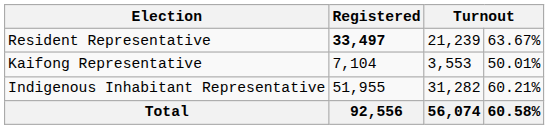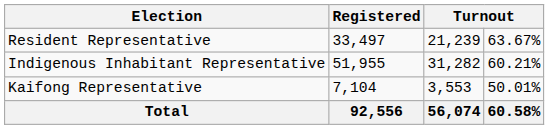 <table class="wikitable">
 <tr>
 <th>Election</th>
 <th>Registered</th>
 <th colspan=2>Turnout</th>
 </tr>
 <tr>
 <td>Resident Representative</td>
-<td><strong>33,497</strong></td>
+<td>33,497</td>
 <td>21,239</td>
 <td>63.67%</td>
+</tr>
+<tr>
+<td>Indigenous Inhabitant Representative</td>
+<td>51,955</td>
+<td>31,282</td>
+<td>60.21%</td>
 </tr>
 <tr>
 <td>Kaifong Representative</td>
 <td>7,104</td>
 <td>3,553</td>
 <td>50.01%</td>
 </tr>
 <tr>
-<td>Indigenous Inhabitant Representative</td>
-<td>51,955</td>
-<td>31,282</td>
-<td>60.21%</td>
-</tr>
-<tr>
 <th>Total</th>
 <th>92,556</th>
 <th>56,074</th>
 <th>60.58%</th>
 </tr>
 </table>
